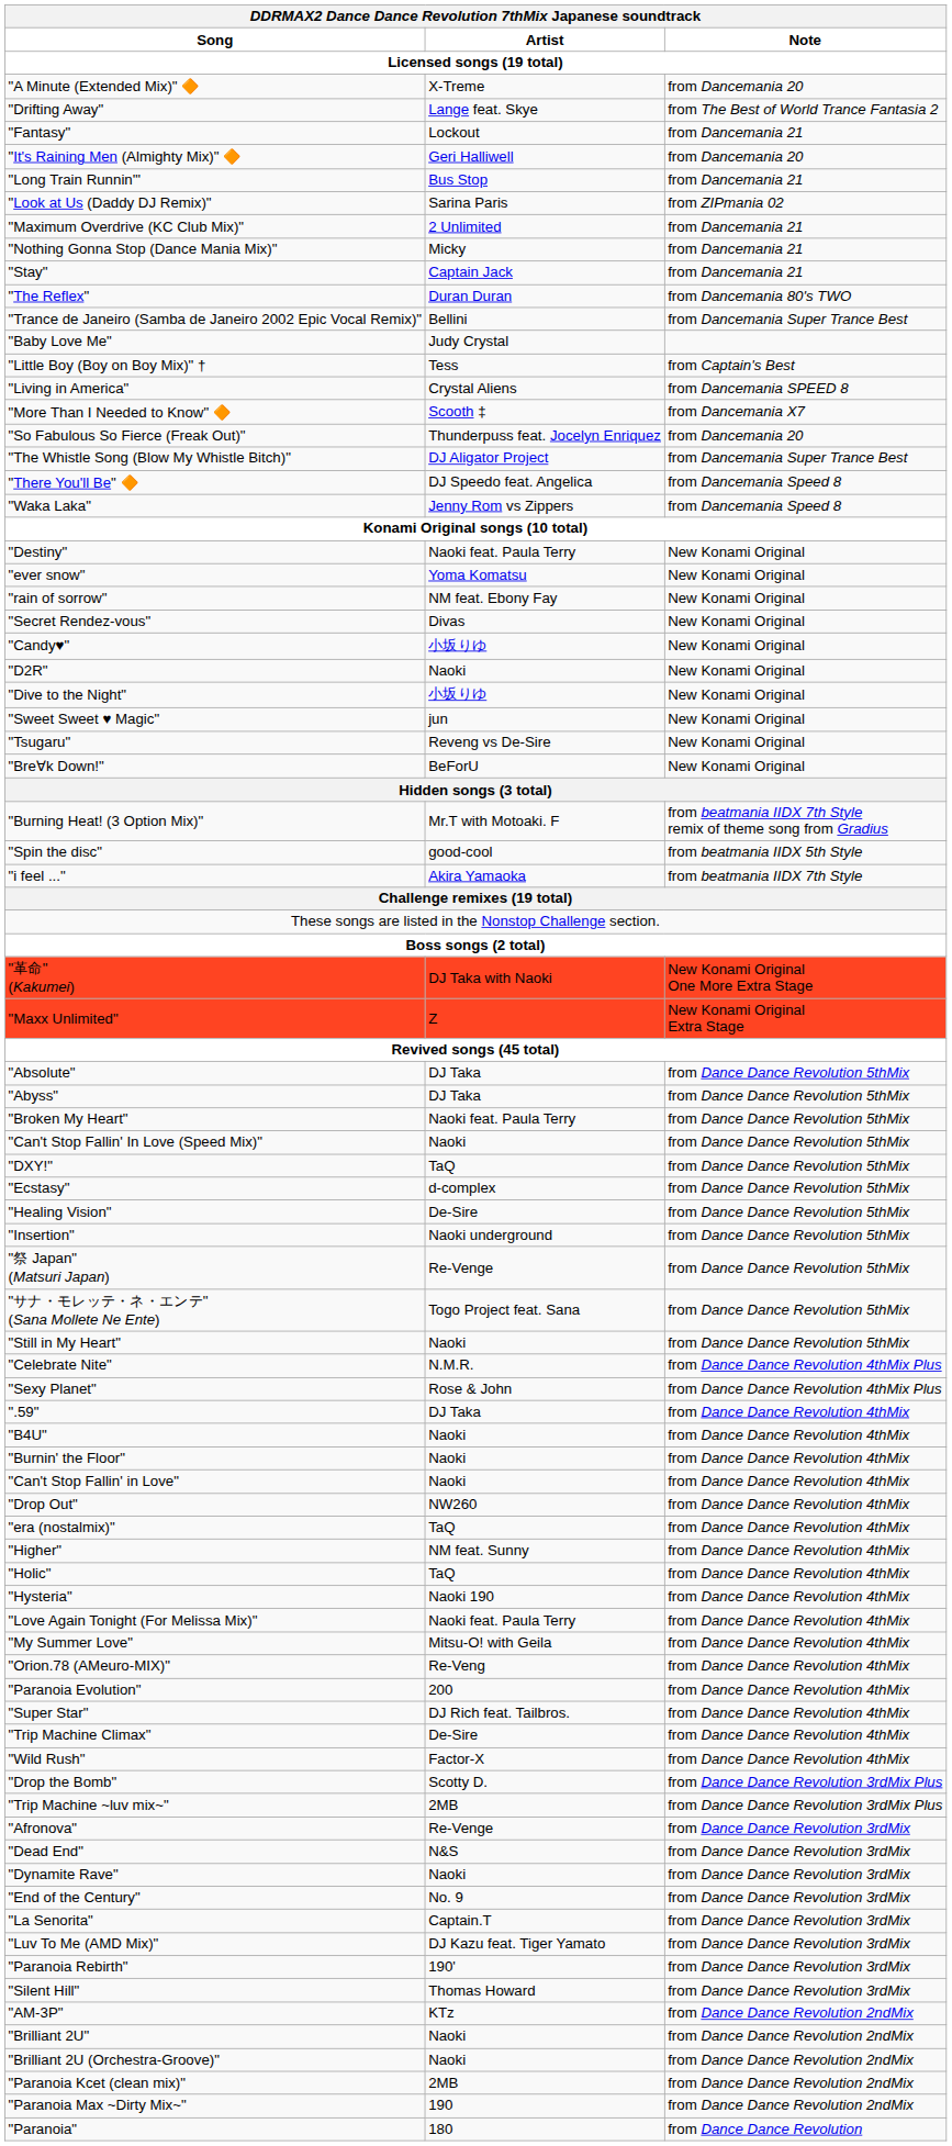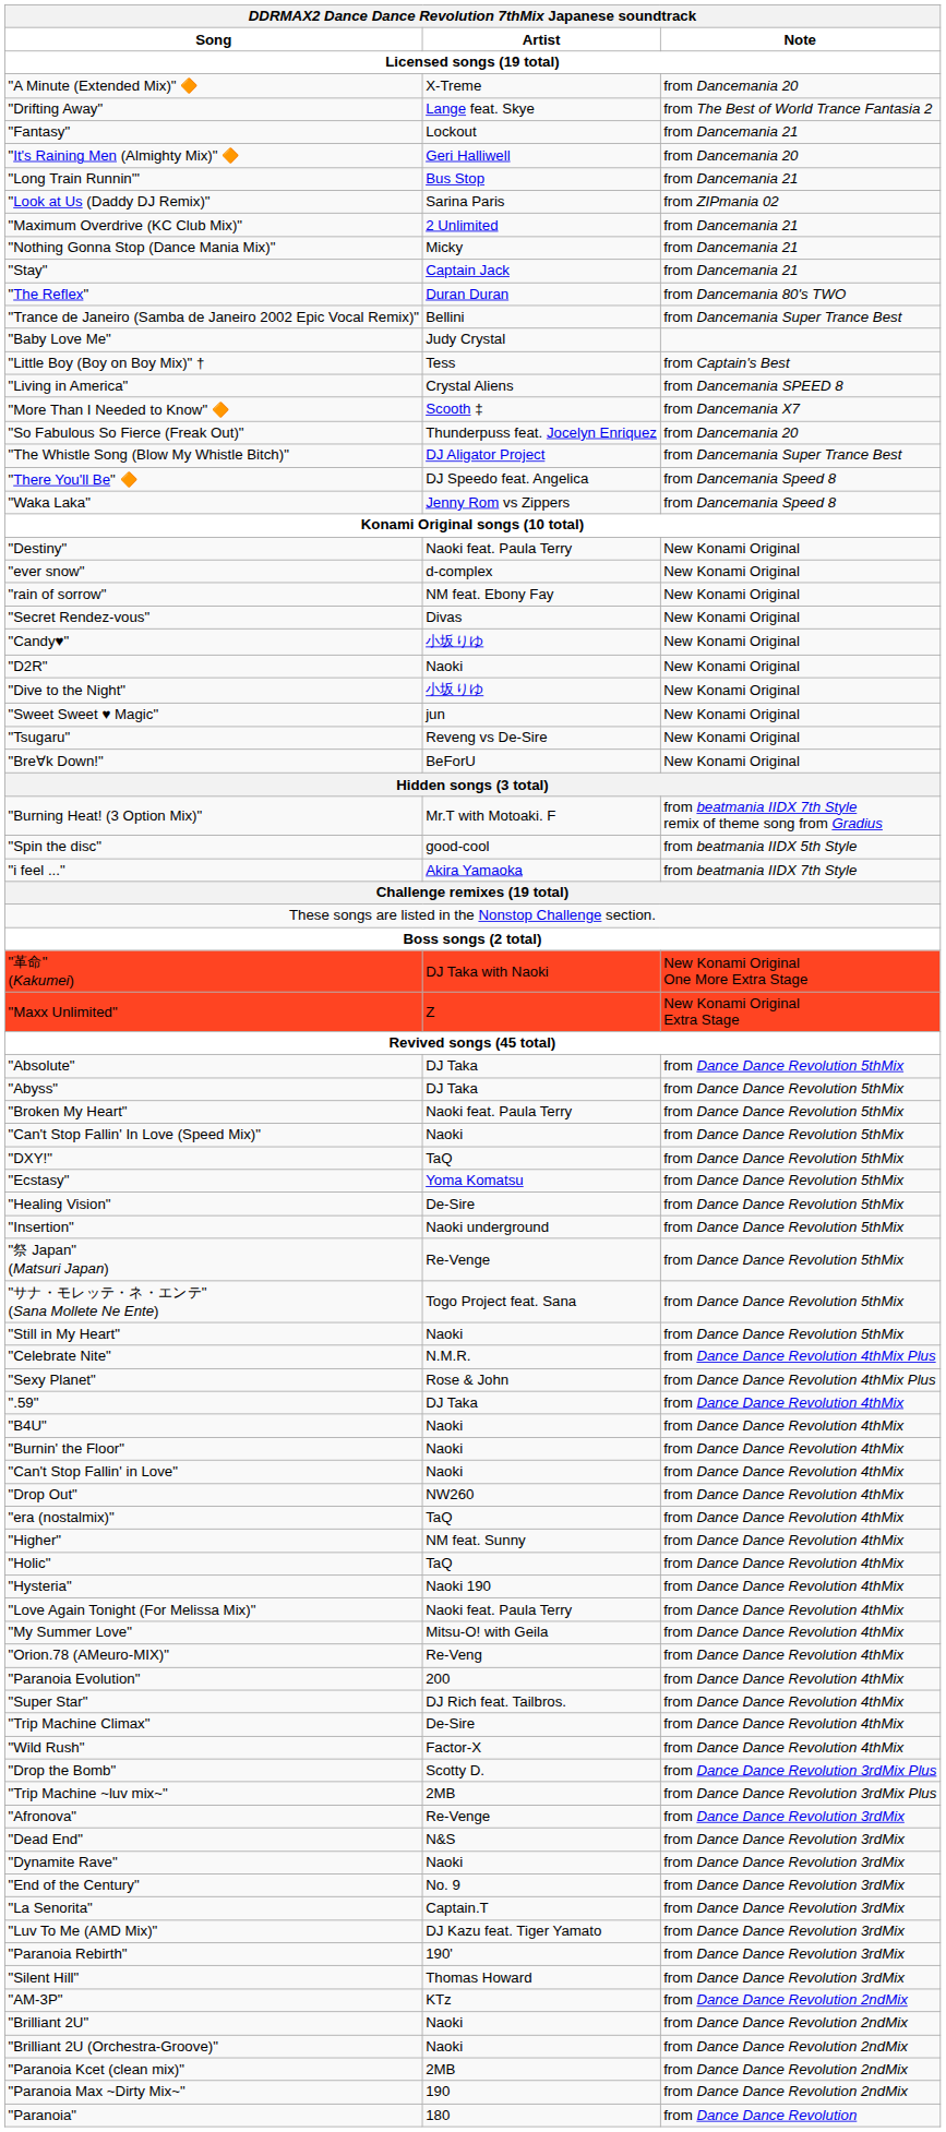 <table class="wikitable collapsible collapsed">
 <tr>
 <th colspan="6"><em>DDRMAX2 Dance Dance Revolution 7thMix</em> Japanese soundtrack</th>
 </tr>
 <tr>
 <th style="background:#ffffff;">Song</th>
 <th style="background:#ffffff;">Artist</th>
 <th style="background:#ffffff;">Note</th>
 </tr>
 <tr>
 <th colspan="3" style="background:#ffffff;">Licensed songs (19 total)</th>
 </tr>
 <tr>
 <td>"A Minute (Extended Mix)" 🔶</td>
 <td>X-Treme</td>
 <td>from <em>Dancemania 20</em></td>
 </tr>
 <tr>
 <td>"Drifting Away"</td>
 <td><a href='#'>Lange</a> feat. Skye</td>
 <td>from <em>The Best of World Trance Fantasia 2</em></td>
 </tr>
 <tr>
 <td>"Fantasy"</td>
 <td>Lockout</td>
 <td>from <em>Dancemania 21</em></td>
 </tr>
 <tr>
 <td>"<a href='#'>It's Raining Men</a> (Almighty Mix)" 🔶</td>
 <td><a href='#'>Geri Halliwell</a></td>
 <td>from <em>Dancemania 20</em></td>
 </tr>
 <tr>
 <td>"Long Train Runnin'"</td>
 <td><a href='#'>Bus Stop</a></td>
 <td>from <em>Dancemania 21</em></td>
 </tr>
 <tr>
 <td>"<a href='#'>Look at Us</a> (Daddy DJ Remix)"</td>
 <td>Sarina Paris</td>
 <td>from <em>ZIPmania 02</em></td>
 </tr>
 <tr>
 <td>"Maximum Overdrive (KC Club Mix)"</td>
 <td><a href='#'>2 Unlimited</a></td>
 <td>from <em>Dancemania 21</em></td>
 </tr>
 <tr>
 <td>"Nothing Gonna Stop (Dance Mania Mix)"</td>
 <td>Micky</td>
 <td>from <em>Dancemania 21</em></td>
 </tr>
 <tr>
 <td>"Stay"</td>
 <td><a href='#'>Captain Jack</a></td>
 <td>from <em>Dancemania 21</em></td>
 </tr>
 <tr>
 <td>"<a href='#'>The Reflex</a>"</td>
 <td><a href='#'>Duran Duran</a></td>
 <td>from <em>Dancemania 80's TWO</em></td>
 </tr>
 <tr>
 <td>"Trance de Janeiro (Samba de Janeiro 2002 Epic Vocal Remix)"</td>
 <td>Bellini</td>
 <td>from <em>Dancemania Super Trance Best</em></td>
 </tr>
 <tr>
 <td>"Baby Love Me"</td>
 <td>Judy Crystal</td>
 <td></td>
 </tr>
 <tr>
 <td>"Little Boy (Boy on Boy Mix)" †</td>
 <td>Tess</td>
 <td>from <em>Captain's Best</em></td>
 </tr>
 <tr>
 <td>"Living in America"</td>
 <td>Crystal Aliens</td>
 <td>from <em>Dancemania SPEED 8</em></td>
 </tr>
 <tr>
 <td>"More Than I Needed to Know" 🔶</td>
 <td><a href='#'>Scooth</a> ‡</td>
 <td>from <em>Dancemania X7</em></td>
 </tr>
 <tr>
 <td>"So Fabulous So Fierce (Freak Out)"</td>
 <td>Thunderpuss feat. <a href='#'>Jocelyn Enriquez</a></td>
 <td>from <em>Dancemania 20</em></td>
 </tr>
 <tr>
 <td>"The Whistle Song (Blow My Whistle Bitch)"</td>
 <td><a href='#'>DJ Aligator Project</a></td>
 <td>from <em>Dancemania Super Trance Best</em></td>
 </tr>
 <tr>
 <td>"<a href='#'>There You'll Be</a>" 🔶</td>
 <td>DJ Speedo feat. Angelica</td>
 <td>from <em>Dancemania Speed 8</em></td>
 </tr>
 <tr>
 <td>"Waka Laka"</td>
 <td><a href='#'>Jenny Rom</a> vs Zippers</td>
 <td>from <em>Dancemania Speed 8</em></td>
 </tr>
 <tr>
 <th colspan="3" style="background:#ffffff;">Konami Original songs (10 total)</th>
 </tr>
 <tr>
 <td>"Destiny"</td>
 <td>Naoki feat. Paula Terry</td>
 <td>New Konami Original</td>
 </tr>
 <tr>
 <td>"ever snow"</td>
-<td><a href='#'>Yoma Komatsu</a></td>
+<td>d-complex</td>
 <td>New Konami Original</td>
 </tr>
 <tr>
 <td>"rain of sorrow"</td>
 <td>NM feat. Ebony Fay</td>
 <td>New Konami Original</td>
 </tr>
 <tr>
 <td>"Secret Rendez-vous"</td>
 <td>Divas</td>
 <td>New Konami Original</td>
 </tr>
 <tr>
 <td>"Candy♥"</td>
 <td><a href='#'>小坂りゆ</a></td>
 <td>New Konami Original</td>
 </tr>
 <tr>
 <td>"D2R"</td>
 <td>Naoki</td>
 <td>New Konami Original</td>
 </tr>
 <tr>
 <td>"Dive to the Night"</td>
 <td><a href='#'>小坂りゆ</a></td>
 <td>New Konami Original</td>
 </tr>
 <tr>
 <td>"Sweet Sweet ♥ Magic"</td>
 <td>jun</td>
 <td>New Konami Original</td>
 </tr>
 <tr>
 <td>"Tsugaru"</td>
 <td>Reveng vs De-Sire</td>
 <td>New Konami Original</td>
 </tr>
 <tr>
 <td>"Bre∀k Down!"</td>
 <td>BeForU</td>
 <td>New Konami Original</td>
 </tr>
 <tr>
 <th colspan="3">Hidden songs (3 total)</th>
 </tr>
 <tr>
 <td>"Burning Heat! (3 Option Mix)" </td>
 <td>Mr.T with Motoaki. F</td>
 <td>from <em><a href='#'>beatmania IIDX 7th Style</a></em><br>remix of theme song from <em><a href='#'>Gradius</a></em></td>
 </tr>
 <tr>
 <td>"Spin the disc" </td>
 <td>good-cool</td>
 <td>from <em>beatmania IIDX 5th Style</em></td>
 </tr>
 <tr>
 <td>"i feel ..." </td>
 <td><a href='#'>Akira Yamaoka</a></td>
 <td>from <em>beatmania IIDX 7th Style</em></td>
 </tr>
 <tr>
 <th colspan="3">Challenge remixes (19 total)</th>
 </tr>
 <tr>
 <td colspan="3" style="text-align: center;">These songs are listed in the <a href='#'>Nonstop Challenge</a> section.</td>
 </tr>
 <tr>
 <th colspan="3" style="background:#ffffff;">Boss songs (2 total)</th>
 </tr>
 <tr style="background:#ff4422;">
 <td>"革命"<br>(<em>Kakumei</em>) </td>
 <td>DJ Taka with Naoki</td>
 <td>New Konami Original<br>One More Extra Stage</td>
 </tr>
 <tr style="background:#ff4422;">
 <td>"Maxx Unlimited" </td>
 <td>Z</td>
 <td>New Konami Original<br>Extra Stage</td>
 </tr>
 <tr>
 <th colspan="3" style="background:#ffffff;">Revived songs (45 total)</th>
 </tr>
 <tr>
 <td>"Absolute"</td>
 <td>DJ Taka</td>
 <td>from <em><a href='#'>Dance Dance Revolution 5thMix</a></em></td>
 </tr>
 <tr>
 <td>"Abyss"</td>
 <td>DJ Taka</td>
 <td>from <em>Dance Dance Revolution 5thMix</em></td>
 </tr>
 <tr>
 <td>"Broken My Heart"</td>
 <td>Naoki feat. Paula Terry</td>
 <td>from <em>Dance Dance Revolution 5thMix</em></td>
 </tr>
 <tr>
 <td>"Can't Stop Fallin' In Love (Speed Mix)"</td>
 <td>Naoki</td>
 <td>from <em>Dance Dance Revolution 5thMix</em></td>
 </tr>
 <tr>
 <td>"DXY!"</td>
 <td>TaQ</td>
 <td>from <em>Dance Dance Revolution 5thMix</em></td>
 </tr>
 <tr>
 <td>"Ecstasy"</td>
-<td>d-complex</td>
+<td><a href='#'>Yoma Komatsu</a></td>
 <td>from <em>Dance Dance Revolution 5thMix</em></td>
 </tr>
 <tr>
 <td>"Healing Vision"</td>
 <td>De-Sire</td>
 <td>from <em>Dance Dance Revolution 5thMix</em></td>
 </tr>
 <tr>
 <td>"Insertion"</td>
 <td>Naoki underground</td>
 <td>from <em>Dance Dance Revolution 5thMix</em></td>
 </tr>
 <tr>
 <td>"祭 Japan"<br>(<em>Matsuri Japan</em>)</td>
 <td>Re-Venge</td>
 <td>from <em>Dance Dance Revolution 5thMix</em></td>
 </tr>
 <tr>
 <td>"サナ・モレッテ・ネ・エンテ"<br>(<em>Sana Mollete Ne Ente</em>)</td>
 <td>Togo Project feat. Sana</td>
 <td>from <em>Dance Dance Revolution 5thMix</em></td>
 </tr>
 <tr>
 <td>"Still in My Heart"</td>
 <td>Naoki</td>
 <td>from <em>Dance Dance Revolution 5thMix</em></td>
 </tr>
 <tr>
 <td>"Celebrate Nite"</td>
 <td>N.M.R.</td>
 <td>from <em><a href='#'>Dance Dance Revolution 4thMix Plus</a></em></td>
 </tr>
 <tr>
 <td>"Sexy Planet"</td>
 <td>Rose & John</td>
 <td>from <em>Dance Dance Revolution 4thMix Plus</em></td>
 </tr>
 <tr>
 <td>".59"</td>
 <td>DJ Taka</td>
 <td>from <em><a href='#'>Dance Dance Revolution 4thMix</a></em></td>
 </tr>
 <tr>
 <td>"B4U"</td>
 <td>Naoki</td>
 <td>from <em>Dance Dance Revolution 4thMix</em></td>
 </tr>
 <tr>
 <td>"Burnin' the Floor"</td>
 <td>Naoki</td>
 <td>from <em>Dance Dance Revolution 4thMix</em></td>
 </tr>
 <tr>
 <td>"Can't Stop Fallin' in Love"</td>
 <td>Naoki</td>
 <td>from <em>Dance Dance Revolution 4thMix</em></td>
 </tr>
 <tr>
 <td>"Drop Out"</td>
 <td>NW260</td>
 <td>from <em>Dance Dance Revolution 4thMix</em></td>
 </tr>
 <tr>
 <td>"era (nostalmix)"</td>
 <td>TaQ</td>
 <td>from <em>Dance Dance Revolution 4thMix</em></td>
 </tr>
 <tr>
 <td>"Higher"</td>
 <td>NM feat. Sunny</td>
 <td>from <em>Dance Dance Revolution 4thMix</em></td>
 </tr>
 <tr>
 <td>"Holic"</td>
 <td>TaQ</td>
 <td>from <em>Dance Dance Revolution 4thMix</em></td>
 </tr>
 <tr>
 <td>"Hysteria"</td>
 <td>Naoki 190</td>
 <td>from <em>Dance Dance Revolution 4thMix</em></td>
 </tr>
 <tr>
 <td>"Love Again Tonight (For Melissa Mix)"</td>
 <td>Naoki feat. Paula Terry</td>
 <td>from <em>Dance Dance Revolution 4thMix</em></td>
 </tr>
 <tr>
 <td>"My Summer Love"</td>
 <td>Mitsu-O! with Geila</td>
 <td>from <em>Dance Dance Revolution 4thMix</em></td>
 </tr>
 <tr>
 <td>"Orion.78 (AMeuro-MIX)"</td>
 <td>Re-Veng</td>
 <td>from <em>Dance Dance Revolution 4thMix</em></td>
 </tr>
 <tr>
 <td>"Paranoia Evolution"</td>
 <td>200</td>
 <td>from <em>Dance Dance Revolution 4thMix</em></td>
 </tr>
 <tr>
 <td>"Super Star"</td>
 <td>DJ Rich feat. Tailbros.</td>
 <td>from <em>Dance Dance Revolution 4thMix</em></td>
 </tr>
 <tr>
 <td>"Trip Machine Climax"</td>
 <td>De-Sire</td>
 <td>from <em>Dance Dance Revolution 4thMix</em></td>
 </tr>
 <tr>
 <td>"Wild Rush"</td>
 <td>Factor-X</td>
 <td>from <em>Dance Dance Revolution 4thMix</em></td>
 </tr>
 <tr>
 <td>"Drop the Bomb"</td>
 <td>Scotty D.</td>
 <td>from <em><a href='#'>Dance Dance Revolution 3rdMix Plus</a></em></td>
 </tr>
 <tr>
 <td>"Trip Machine ~luv mix~"</td>
 <td>2MB</td>
 <td>from <em>Dance Dance Revolution 3rdMix Plus</em></td>
 </tr>
 <tr>
 <td>"Afronova"</td>
 <td>Re-Venge</td>
 <td>from <em><a href='#'>Dance Dance Revolution 3rdMix</a></em></td>
 </tr>
 <tr>
 <td>"Dead End"</td>
 <td>N&S</td>
 <td>from <em>Dance Dance Revolution 3rdMix</em></td>
 </tr>
 <tr>
 <td>"Dynamite Rave"</td>
 <td>Naoki</td>
 <td>from <em>Dance Dance Revolution 3rdMix</em></td>
 </tr>
 <tr>
 <td>"End of the Century"</td>
 <td>No. 9</td>
 <td>from <em>Dance Dance Revolution 3rdMix</em></td>
 </tr>
 <tr>
 <td>"La Senorita"</td>
 <td>Captain.T</td>
 <td>from <em>Dance Dance Revolution 3rdMix</em></td>
 </tr>
 <tr>
 <td>"Luv To Me (AMD Mix)"</td>
 <td>DJ Kazu feat. Tiger Yamato</td>
 <td>from <em>Dance Dance Revolution 3rdMix</em></td>
 </tr>
 <tr>
 <td>"Paranoia Rebirth"</td>
 <td>190'</td>
 <td>from <em>Dance Dance Revolution 3rdMix</em></td>
 </tr>
 <tr>
 <td>"Silent Hill"</td>
 <td>Thomas Howard</td>
 <td>from <em>Dance Dance Revolution 3rdMix</em></td>
 </tr>
 <tr>
 <td>"AM-3P"</td>
 <td>KTz</td>
 <td>from <em><a href='#'>Dance Dance Revolution 2ndMix</a></em></td>
 </tr>
 <tr>
 <td>"Brilliant 2U"</td>
 <td>Naoki</td>
 <td>from <em>Dance Dance Revolution 2ndMix</em></td>
 </tr>
 <tr>
 <td>"Brilliant 2U (Orchestra-Groove)"</td>
 <td>Naoki</td>
 <td>from <em>Dance Dance Revolution 2ndMix</em></td>
 </tr>
 <tr>
 <td>"Paranoia Kcet (clean mix)"</td>
 <td>2MB</td>
 <td>from <em>Dance Dance Revolution 2ndMix</em></td>
 </tr>
 <tr>
 <td>"Paranoia Max ~Dirty Mix~"</td>
 <td>190</td>
 <td>from <em>Dance Dance Revolution 2ndMix</em></td>
 </tr>
 <tr>
 <td>"Paranoia"</td>
 <td>180</td>
 <td>from <em><a href='#'>Dance Dance Revolution</a></em></td>
 </tr>
 </table>
